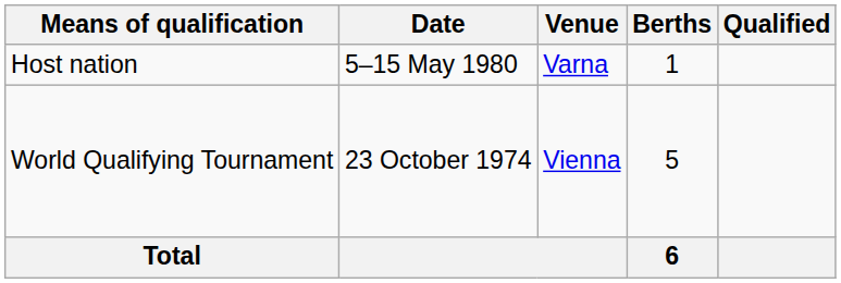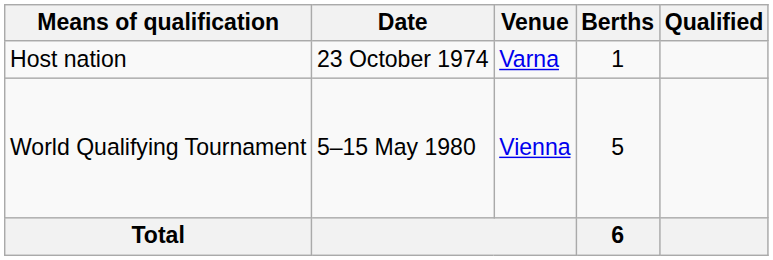 <table class="wikitable">
 <tr>
 <th>Means of qualification</th>
 <th>Date</th>
 <th>Venue</th>
 <th>Berths</th>
 <th>Qualified</th>
 </tr>
 <tr>
 <td>Host nation</td>
-<td>5–15 May 1980</td>
+<td>23 October 1974</td>
 <td> <a href='#'>Varna</a></td>
 <td align=center>1</td>
 <td></td>
 </tr>
 <tr>
 <td>World Qualifying Tournament</td>
-<td>23 October 1974</td>
+<td>5–15 May 1980</td>
 <td> <a href='#'>Vienna</a></td>
 <td align=center>5</td>
 <td><s></s><br><br><br><br><br></td>
 </tr>
 <tr>
 <th>Total</th>
 <th colspan="2"></th>
 <th>6</th>
 <th></th>
 </tr>
 </table>
